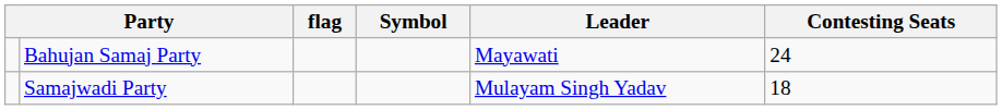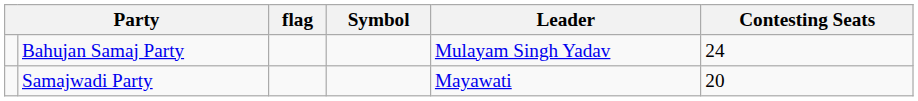 <table class="wikitable" width="60%">
 <tr>
 <th colspan="2">Party</th>
 <th>flag</th>
 <th>Symbol</th>
 <th>Leader</th>
 <th>Contesting Seats</th>
 </tr>
 <tr>
 <td></td>
 <td><a href='#'>Bahujan Samaj Party</a></td>
 <td></td>
 <td></td>
-<td><a href='#'>Mayawati</a></td>
+<td><a href='#'>Mulayam Singh Yadav</a></td>
 <td>24</td>
 </tr>
 <tr>
 <td></td>
 <td><a href='#'>Samajwadi Party</a></td>
 <td></td>
 <td></td>
-<td><a href='#'>Mulayam Singh Yadav</a></td>
-<td>18</td>
+<td><a href='#'>Mayawati</a></td>
+<td>20</td>
 </tr>
 </table>
